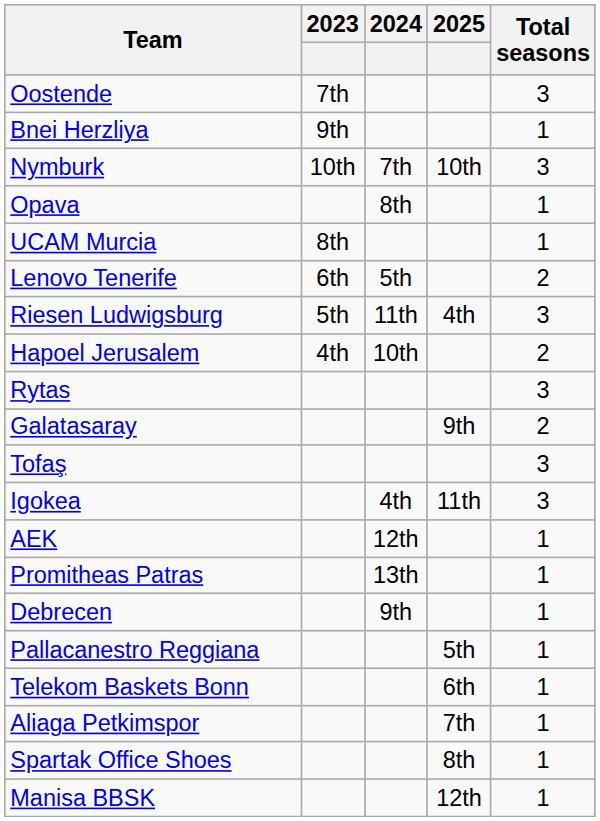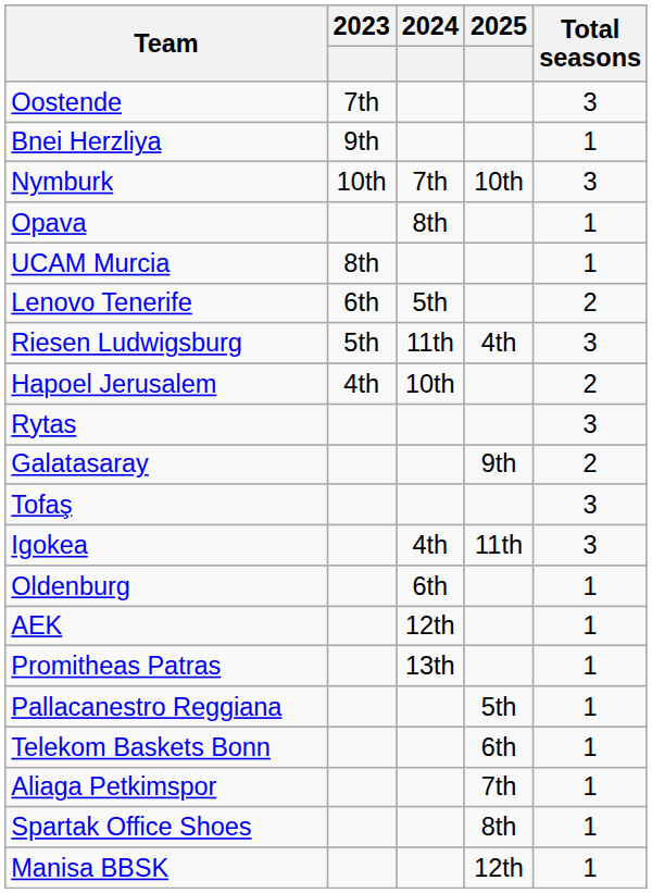 <table class="wikitable sortable" style="text-align:center; font-size:90%;">
 <tr>
 <th rowspan="2" style="width:175px;">Team</th>
 <th width=25>2023</th>
 <th>2024</th>
 <th>2025</th>
 <th rowspan="2">Total<br>seasons</th>
 </tr>
 <tr style="text-align:center; height:20px;">
 <th scope=row></th>
 <th></th>
 <th></th>
 </tr>
 <tr>
 <td align=left> <a href='#'>Oostende</a></td>
 <td>7th</td>
 <td></td>
 <td></td>
 <td>3</td>
 </tr>
 <tr>
 <td align="left"> <a href='#'>Bnei Herzliya</a></td>
 <td>9th</td>
 <td></td>
 <td></td>
 <td>1</td>
 </tr>
 <tr>
 <td align="left"> <a href='#'>Nymburk</a></td>
 <td>10th</td>
 <td>7th</td>
 <td>10th</td>
 <td>3</td>
 </tr>
 <tr>
 <td align="left"> <a href='#'>Opava</a></td>
 <td></td>
 <td>8th</td>
 <td></td>
 <td>1</td>
 </tr>
 <tr>
 <td align="left"> <a href='#'>UCAM Murcia</a></td>
 <td>8th</td>
 <td></td>
 <td></td>
 <td>1</td>
 </tr>
 <tr>
 <td align="left"> <a href='#'>Lenovo Tenerife</a></td>
 <td>6th</td>
 <td>5th</td>
 <td></td>
 <td>2</td>
 </tr>
 <tr>
 <td align="left"> <a href='#'>Riesen Ludwigsburg</a></td>
 <td>5th</td>
 <td>11th</td>
 <td>4th</td>
 <td>3</td>
 </tr>
 <tr>
 <td align="left"> <a href='#'>Hapoel Jerusalem</a></td>
 <td>4th</td>
 <td>10th</td>
 <td></td>
 <td>2</td>
 </tr>
 <tr>
 <td align="left"> <a href='#'>Rytas</a></td>
 <td></td>
 <td></td>
 <td></td>
 <td>3</td>
 </tr>
 <tr>
 <td align="left"> <a href='#'>Galatasaray</a></td>
 <td></td>
 <td></td>
 <td>9th</td>
 <td>2</td>
 </tr>
 <tr>
 <td align="left"> <a href='#'>Tofaş</a></td>
 <td></td>
 <td></td>
 <td></td>
 <td>3</td>
 </tr>
 <tr>
 <td align="left"> <a href='#'>Igokea</a></td>
 <td></td>
 <td>4th</td>
 <td>11th</td>
 <td>3</td>
 </tr>
 <tr>
+<td align="left"> <a href='#'>Oldenburg</a></td>
+<td></td>
+<td>6th</td>
+<td></td>
+<td>1</td>
+</tr>
+<tr>
 <td align="left"> <a href='#'>AEK</a></td>
 <td></td>
 <td>12th</td>
 <td></td>
 <td>1</td>
 </tr>
 <tr>
 <td align="left"> <a href='#'>Promitheas Patras</a></td>
 <td></td>
 <td>13th</td>
-<td></td>
-<td>1</td>
-</tr>
-<tr>
-<td align="left"> <a href='#'>Debrecen</a></td>
-<td></td>
-<td>9th</td>
 <td></td>
 <td>1</td>
 </tr>
 <tr>
 <td align="left"> <a href='#'>Pallacanestro Reggiana</a></td>
 <td></td>
 <td></td>
 <td>5th</td>
 <td>1</td>
 </tr>
 <tr>
 <td align="left"> <a href='#'>Telekom Baskets Bonn</a></td>
 <td></td>
 <td></td>
 <td>6th</td>
 <td>1</td>
 </tr>
 <tr>
 <td align="left"> <a href='#'>Aliaga Petkimspor</a></td>
 <td></td>
 <td></td>
 <td>7th</td>
 <td>1</td>
 </tr>
 <tr>
 <td align="left"> <a href='#'>Spartak Office Shoes</a></td>
 <td></td>
 <td></td>
 <td>8th</td>
 <td>1</td>
 </tr>
 <tr>
 <td align="left"> <a href='#'>Manisa BBSK</a></td>
 <td></td>
 <td></td>
 <td>12th</td>
 <td>1</td>
 </tr>
 </table>
